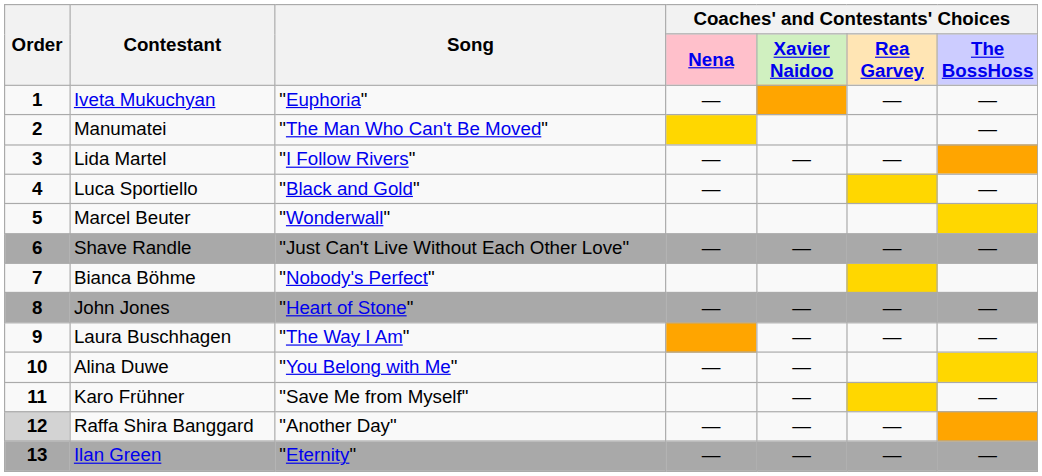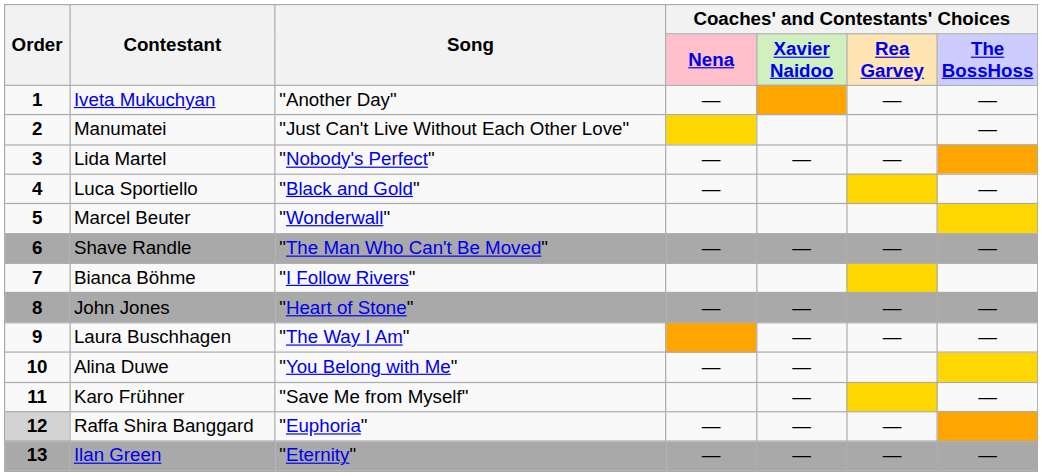 <table class="wikitable" style="width:100%;">
 <tr>
 <th rowspan=2>Order</th>
 <th rowspan=2>Contestant</th>
 <th rowspan=2>Song</th>
 <th colspan=4>Coaches' and Contestants' Choices</th>
 </tr>
 <tr>
 <th style="background-color:pink" width="70"><a href='#'>Nena</a></th>
 <th style="background-color:#d0f0c0" width="70"><a href='#'>Xavier Naidoo</a></th>
 <th style="background-color:#ffe5b4" width="70"><a href='#'>Rea Garvey</a></th>
 <th style="background-color:#ccf" width="70"><a href='#'>The BossHoss</a><br></th>
 </tr>
 <tr>
 <td align="center"><strong>1</strong></td>
 <td><a href='#'>Iveta Mukuchyan</a></td>
-<td>"<a href='#'>Euphoria</a>"</td>
+<td>"Another Day"</td>
 <td align="center">—</td>
 <td style="background:orange;text-align:center;"></td>
 <td align="center">—</td>
 <td align="center">—</td>
 </tr>
 <tr>
 <td align="center"><strong>2</strong></td>
 <td>Manumatei</td>
-<td>"<a href='#'>The Man Who Can't Be Moved</a>"</td>
+<td>"Just Can't Live Without Each Other Love"</td>
 <td style="background:gold;text-align:center;"></td>
 <td style=";text-align:center;"></td>
 <td style=";text-align:center;"></td>
 <td align="center">—</td>
 </tr>
 <tr>
 <td align="center"><strong>3</strong></td>
 <td>Lida Martel</td>
-<td>"<a href='#'>I Follow Rivers</a>"</td>
+<td>"<a href='#'>Nobody's Perfect</a>"</td>
 <td align="center">—</td>
 <td align="center">—</td>
 <td align="center">—</td>
 <td style="background:orange;text-align:center;"></td>
 </tr>
 <tr>
 <td align="center"><strong>4</strong></td>
 <td>Luca Sportiello</td>
 <td>"<a href='#'>Black and Gold</a>"</td>
 <td align="center">—</td>
 <td style=";text-align:center;"></td>
 <td style="background:gold;text-align:center;"></td>
 <td align="center">—</td>
 </tr>
 <tr>
 <td align="center"><strong>5</strong></td>
 <td>Marcel Beuter</td>
 <td>"<a href='#'>Wonderwall</a>"</td>
 <td style=";text-align:center;"></td>
 <td style=";text-align:center;"></td>
 <td style=";text-align:center;"></td>
 <td style="background:gold;text-align:center;"></td>
 </tr>
 <tr bgcolor=darkgrey>
 <td align="center"><strong>6</strong></td>
 <td>Shave Randle</td>
-<td>"Just Can't Live Without Each Other Love"</td>
+<td>"<a href='#'>The Man Who Can't Be Moved</a>"</td>
 <td align="center">—</td>
 <td align="center">—</td>
 <td align="center">—</td>
 <td align="center">—</td>
 </tr>
 <tr>
 <td align="center"><strong>7</strong></td>
 <td>Bianca Böhme</td>
-<td>"<a href='#'>Nobody's Perfect</a>"</td>
+<td>"<a href='#'>I Follow Rivers</a>"</td>
 <td style=";text-align:center;"></td>
 <td style=";text-align:center;"></td>
 <td style="background:gold;text-align:center;"></td>
 <td style=";text-align:center;"></td>
 </tr>
 <tr bgcolor=darkgrey>
 <td align="center"><strong>8</strong></td>
 <td>John Jones</td>
 <td>"<a href='#'>Heart of Stone</a>"</td>
 <td align="center">—</td>
 <td align="center">—</td>
 <td align="center">—</td>
 <td align="center">—</td>
 </tr>
 <tr>
 <td align="center"><strong>9</strong></td>
 <td>Laura Buschhagen</td>
 <td>"<a href='#'>The Way I Am</a>"</td>
 <td style="background:orange;text-align:center;"></td>
 <td align="center">—</td>
 <td align="center">—</td>
 <td align="center">—</td>
 </tr>
 <tr>
 <td align="center"><strong>10</strong></td>
 <td>Alina Duwe</td>
 <td>"<a href='#'>You Belong with Me</a>"</td>
 <td align="center">—</td>
 <td align="center">—</td>
 <td style=";text-align:center;"></td>
 <td style="background:gold;text-align:center;"></td>
 </tr>
 <tr>
 <td align="center"><strong>11</strong></td>
 <td>Karo Frühner</td>
 <td>"Save Me from Myself"</td>
 <td style=";text-align:center;"></td>
 <td align="center">—</td>
 <td style="background:gold;text-align:center;"></td>
 <td align="center">—</td>
 </tr>
 <tr>
 <td align="center" style="background: lightgrey;"><strong>12</strong></td>
 <td>Raffa Shira Banggard</td>
-<td>"Another Day"</td>
+<td>"<a href='#'>Euphoria</a>"</td>
 <td align="center">—</td>
 <td align="center">—</td>
 <td align="center">—</td>
 <td style="background:orange;text-align:center;"></td>
 </tr>
 <tr bgcolor=darkgrey>
 <td align="center"><strong>13</strong></td>
 <td><a href='#'>Ilan Green</a></td>
 <td>"<a href='#'>Eternity</a>"</td>
 <td align="center">—</td>
 <td align="center">—</td>
 <td align="center">—</td>
 <td align="center">—</td>
 </tr>
 </table>
